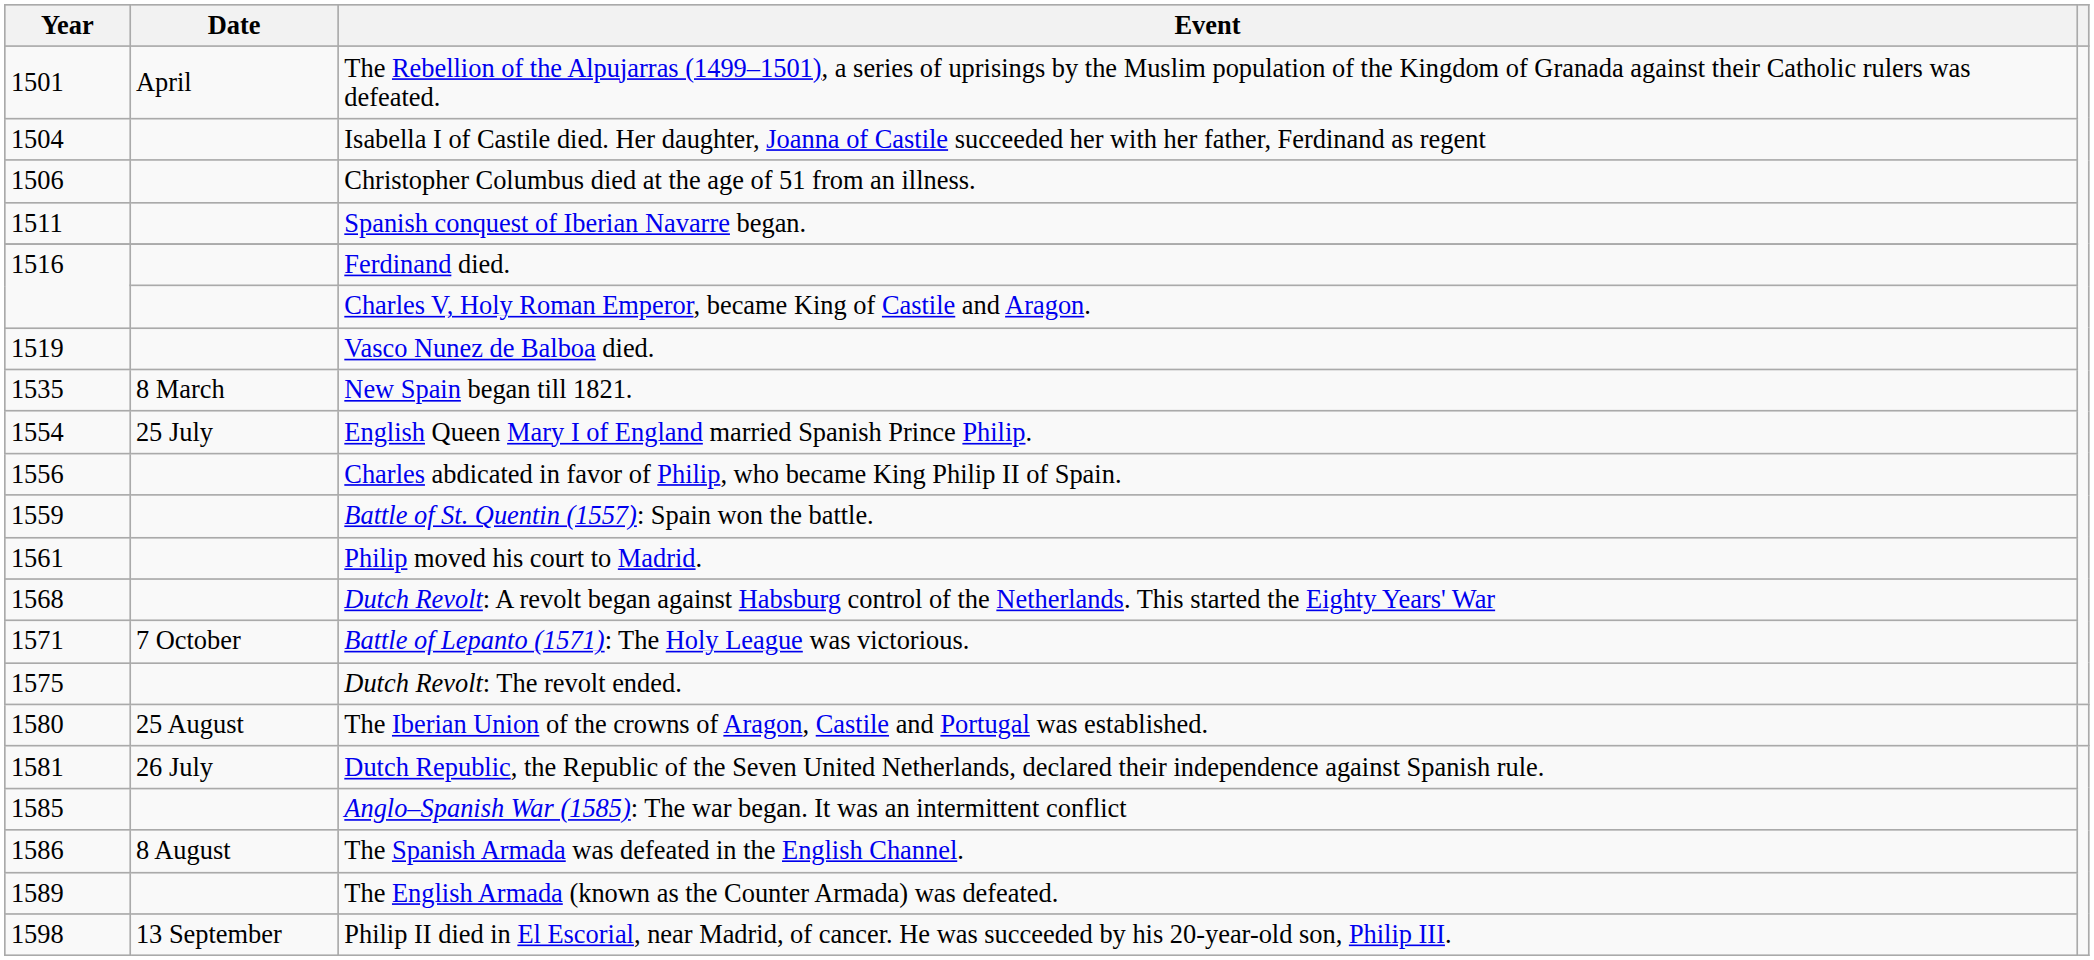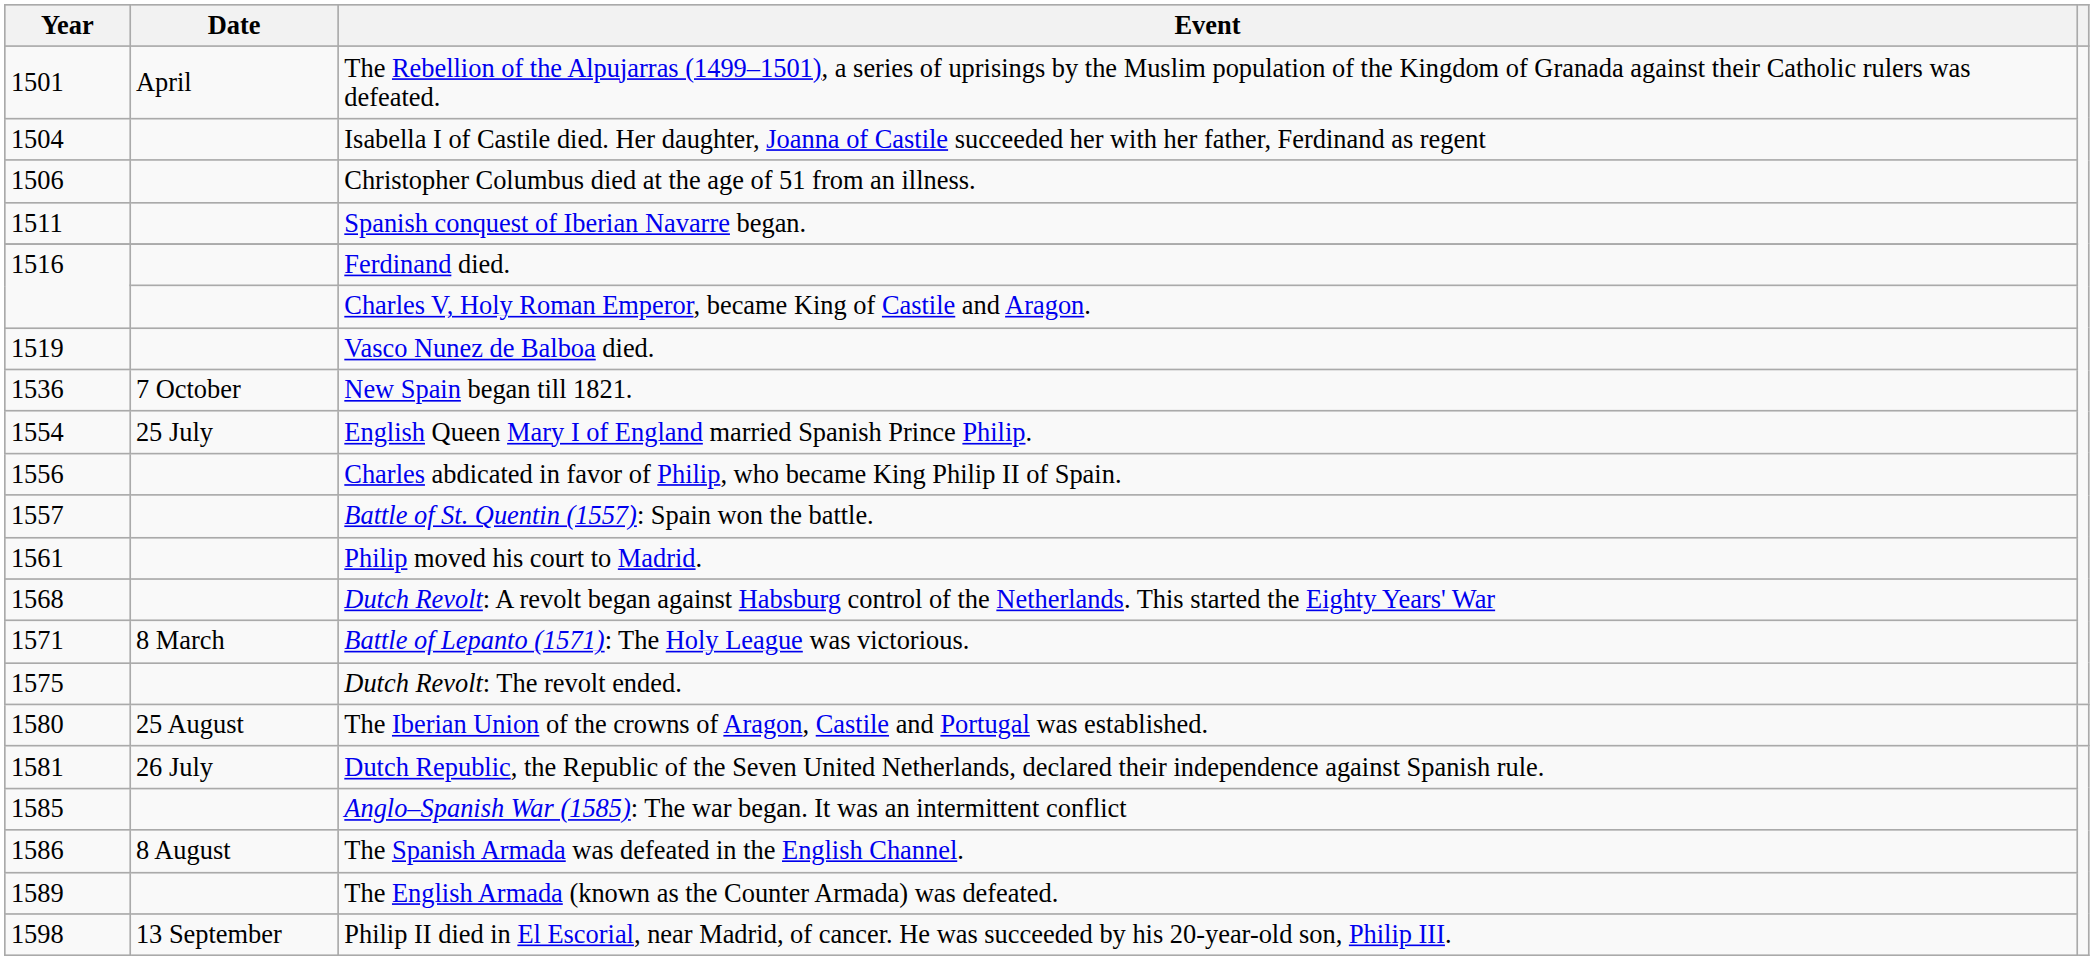 <table class="wikitable" style="width:100%">
 <tr>
 <th style="width:6%">Year</th>
 <th style="width:10%">Date</th>
 <th>Event</th>
 <th></th>
 </tr>
 <tr>
 <td>1501</td>
 <td>April</td>
 <td>The <a href='#'>Rebellion of the Alpujarras (1499–1501)</a>, a series of uprisings by the Muslim population of the Kingdom of Granada against their Catholic rulers was defeated.</td>
 </tr>
 <tr>
 <td>1504</td>
 <td></td>
 <td>Isabella I of Castile died. Her daughter, <a href='#'>Joanna of Castile</a> succeeded her with her father, Ferdinand as regent</td>
 </tr>
 <tr>
 <td>1506</td>
 <td></td>
 <td>Christopher Columbus died at the age of 51 from an illness.</td>
 </tr>
 <tr>
 <td>1511</td>
 <td></td>
 <td><a href='#'>Spanish conquest of Iberian Navarre</a> began.</td>
 </tr>
 <tr>
 </tr>
 <tr Christopher Columbus died at the age of 51 from an illness that took his precious life away from him.>
 <td rowspan="2" style="vertical-align:top;">1516</td>
 <td></td>
 <td><a href='#'>Ferdinand</a> died.</td>
 </tr>
 <tr>
 <td></td>
 <td><a href='#'>Charles V, Holy Roman Emperor</a>, became King of <a href='#'>Castile</a> and <a href='#'>Aragon</a>.</td>
 </tr>
 <tr>
 <td>1519</td>
 <td></td>
 <td><a href='#'>Vasco Nunez de Balboa</a> died.</td>
 </tr>
 <tr>
-<td>1535</td>
-<td>8 March</td>
+<td>1536</td>
+<td>7 October</td>
 <td><a href='#'>New Spain</a> began till 1821.</td>
 </tr>
 <tr>
 <td>1554</td>
 <td>25 July</td>
 <td><a href='#'>English</a> Queen <a href='#'>Mary I of England</a> married Spanish Prince <a href='#'>Philip</a>.</td>
 </tr>
 <tr>
 <td>1556</td>
 <td></td>
 <td><a href='#'>Charles</a> abdicated in favor of <a href='#'>Philip</a>, who became King Philip II of Spain.</td>
 </tr>
 <tr>
-<td>1559</td>
+<td>1557</td>
 <td></td>
 <td><em><a href='#'>Battle of St. Quentin (1557)</a></em>: Spain won the battle.</td>
 </tr>
 <tr>
 <td>1561</td>
 <td></td>
 <td><a href='#'>Philip</a> moved his court to <a href='#'>Madrid</a>.</td>
 </tr>
 <tr>
 <td>1568</td>
 <td></td>
 <td><em><a href='#'>Dutch Revolt</a></em>: A revolt began against <a href='#'>Habsburg</a> control of the <a href='#'>Netherlands</a>. This started the <a href='#'>Eighty Years' War</a></td>
 </tr>
 <tr>
 <td>1571</td>
-<td>7 October</td>
+<td>8 March</td>
 <td><em><a href='#'>Battle of Lepanto (1571)</a></em>: The <a href='#'>Holy League</a> was victorious.</td>
 </tr>
 <tr>
 <td>1575</td>
 <td></td>
 <td><em>Dutch Revolt</em>: The revolt ended.</td>
 </tr>
 <tr>
 <td>1580</td>
 <td>25 August</td>
 <td>The <a href='#'>Iberian Union</a> of the crowns of <a href='#'>Aragon</a>, <a href='#'>Castile</a> and <a href='#'>Portugal</a> was established.</td>
 <td><br></td>
 </tr>
 <tr>
 <td>1581</td>
 <td>26 July</td>
 <td><a href='#'>Dutch Republic</a>, the Republic of the Seven United Netherlands, declared their independence against Spanish rule.</td>
 </tr>
 <tr>
 <td>1585</td>
 <td></td>
 <td><em><a href='#'>Anglo–Spanish War (1585)</a></em>: The war began. It was an intermittent conflict</td>
 </tr>
 <tr>
 <td>1586</td>
 <td>8 August</td>
 <td>The <a href='#'>Spanish Armada</a> was defeated in the <a href='#'>English Channel</a>.</td>
 </tr>
 <tr>
 <td>1589</td>
 <td></td>
 <td>The <a href='#'>English Armada</a> (known as the Counter Armada) was defeated.</td>
 </tr>
 <tr>
 <td>1598</td>
 <td>13 September</td>
 <td>Philip II died in <a href='#'>El Escorial</a>, near Madrid, of cancer. He was succeeded by his 20-year-old son, <a href='#'>Philip III</a>.</td>
 </tr>
 </table>
